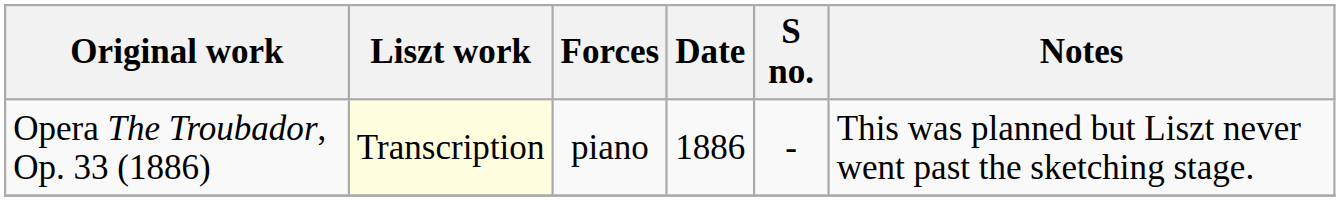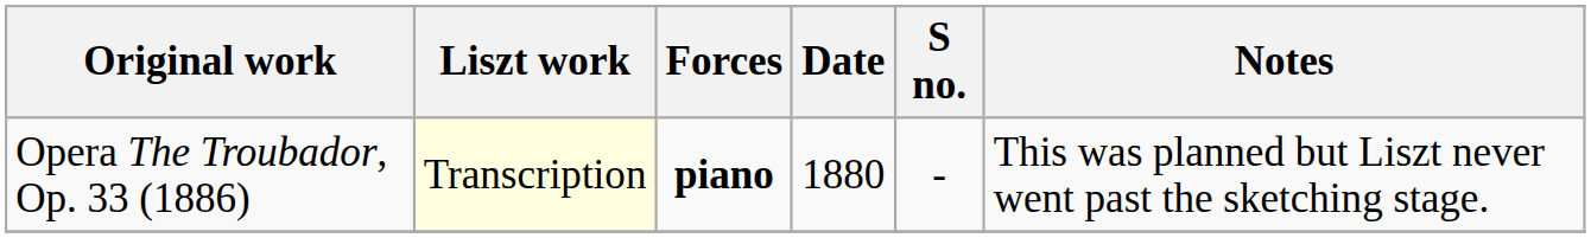 <table class="wikitable">
 <tr>
 <th>Original work</th>
 <th>Liszt work</th>
 <th>Forces</th>
 <th>Date</th>
 <th>S no.</th>
 <th>Notes</th>
 </tr>
 <tr>
 <td>Opera <em>The Troubador</em>, Op. 33 (1886)</td>
 <td style="background: lightyellow;">Transcription</td>
-<td style="text-align: center">piano</td>
-<td>1886</td>
+<td style="text-align: center"><strong>piano</strong></td>
+<td>1880</td>
 <td style="text-align: center" style="text-align: center">-</td>
 <td>This was planned but Liszt never went past the sketching stage.</td>
 </tr>
 <tr>
 </tr>
 </table>
